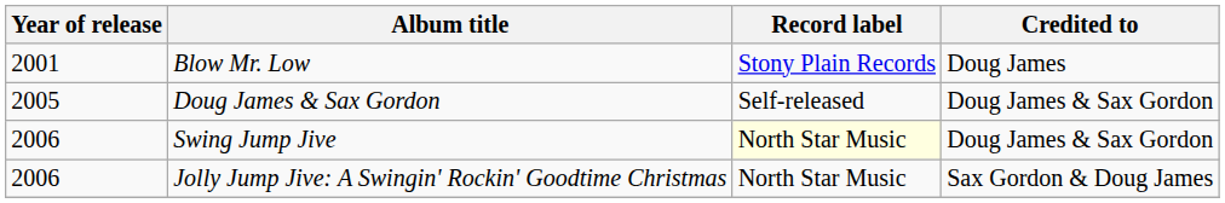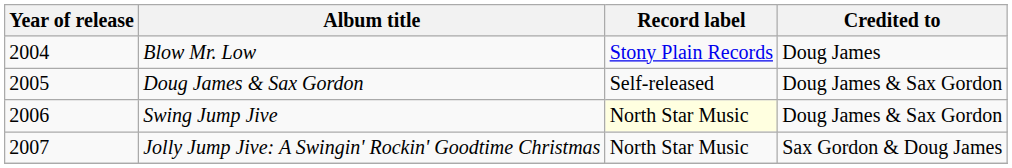 <table class="wikitable sortable">
 <tr>
 <th>Year of release</th>
 <th>Album title</th>
 <th>Record label</th>
 <th>Credited to</th>
 </tr>
 <tr>
-<td>2001</td>
+<td>2004</td>
 <td><em>Blow Mr. Low</em></td>
 <td><a href='#'>Stony Plain Records</a></td>
 <td>Doug James</td>
 </tr>
 <tr>
 <td>2005</td>
 <td><em>Doug James & Sax Gordon</em></td>
 <td>Self-released</td>
 <td>Doug James & Sax Gordon</td>
 </tr>
 <tr>
 <td>2006</td>
 <td><em>Swing Jump Jive</em></td>
 <td style="background: lightyellow;">North Star Music</td>
 <td>Doug James & Sax Gordon</td>
 </tr>
 <tr>
-<td>2006</td>
+<td>2007</td>
 <td><em>Jolly Jump Jive: A Swingin' Rockin' Goodtime Christmas</em></td>
 <td>North Star Music</td>
 <td>Sax Gordon & Doug James</td>
 </tr>
 <tr>
 </tr>
 </table>
